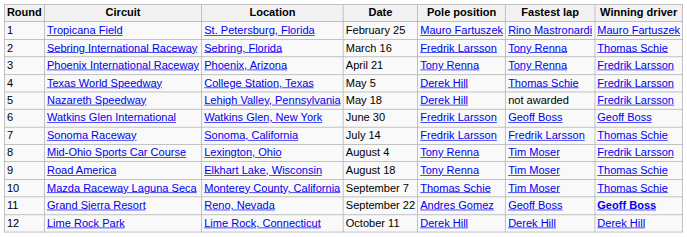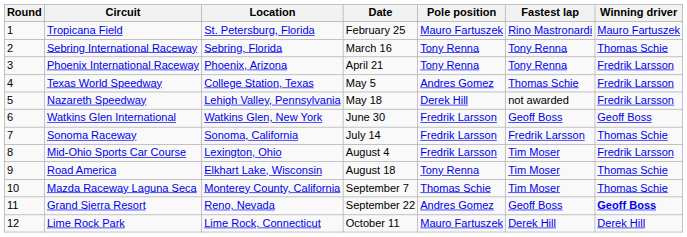 <table class="wikitable">
 <tr>
 <th>Round</th>
 <th>Circuit</th>
 <th>Location</th>
 <th>Date</th>
 <th>Pole position</th>
 <th>Fastest lap</th>
 <th>Winning driver</th>
 </tr>
 <tr>
 <td>1</td>
 <td><a href='#'>Tropicana Field</a></td>
 <td> <a href='#'>St. Petersburg, Florida</a></td>
 <td>February 25</td>
 <td> <a href='#'>Mauro Fartuszek</a></td>
 <td> <a href='#'>Rino Mastronardi</a></td>
 <td> <a href='#'>Mauro Fartuszek</a></td>
 </tr>
 <tr>
 <td>2</td>
 <td><a href='#'>Sebring International Raceway</a></td>
 <td> <a href='#'>Sebring, Florida</a></td>
 <td>March 16</td>
-<td> <a href='#'>Fredrik Larsson</a></td>
+<td> <a href='#'>Tony Renna</a></td>
 <td> <a href='#'>Tony Renna</a></td>
 <td> <a href='#'>Thomas Schie</a></td>
 </tr>
 <tr>
 <td>3</td>
 <td><a href='#'>Phoenix International Raceway</a></td>
 <td> <a href='#'>Phoenix, Arizona</a></td>
 <td>April 21</td>
 <td> <a href='#'>Tony Renna</a></td>
 <td> <a href='#'>Tony Renna</a></td>
 <td> <a href='#'>Fredrik Larsson</a></td>
 </tr>
 <tr>
 <td>4</td>
 <td><a href='#'>Texas World Speedway</a></td>
 <td> <a href='#'>College Station, Texas</a></td>
 <td>May 5</td>
-<td> <a href='#'>Derek Hill</a></td>
+<td> <a href='#'>Andres Gomez</a></td>
 <td> <a href='#'>Thomas Schie</a></td>
 <td> <a href='#'>Fredrik Larsson</a></td>
 </tr>
 <tr>
 <td>5</td>
 <td><a href='#'>Nazareth Speedway</a></td>
 <td> <a href='#'>Lehigh Valley, Pennsylvania</a></td>
 <td>May 18</td>
 <td> <a href='#'>Derek Hill</a></td>
 <td>not awarded</td>
 <td> <a href='#'>Fredrik Larsson</a></td>
 </tr>
 <tr>
 <td>6</td>
 <td><a href='#'>Watkins Glen International</a></td>
 <td> <a href='#'>Watkins Glen, New York</a></td>
 <td>June 30</td>
 <td> <a href='#'>Fredrik Larsson</a></td>
 <td> <a href='#'>Geoff Boss</a></td>
 <td> <a href='#'>Geoff Boss</a></td>
 </tr>
 <tr>
 <td>7</td>
 <td><a href='#'>Sonoma Raceway</a></td>
 <td> <a href='#'>Sonoma, California</a></td>
 <td>July 14</td>
 <td> <a href='#'>Fredrik Larsson</a></td>
 <td> <a href='#'>Fredrik Larsson</a></td>
 <td> <a href='#'>Thomas Schie</a></td>
 </tr>
 <tr>
 <td>8</td>
 <td><a href='#'>Mid-Ohio Sports Car Course</a></td>
 <td> <a href='#'>Lexington, Ohio</a></td>
 <td>August 4</td>
-<td> <a href='#'>Tony Renna</a></td>
+<td> <a href='#'>Fredrik Larsson</a></td>
 <td> <a href='#'>Tim Moser</a></td>
 <td> <a href='#'>Fredrik Larsson</a></td>
 </tr>
 <tr>
 <td>9</td>
 <td><a href='#'>Road America</a></td>
 <td> <a href='#'>Elkhart Lake, Wisconsin</a></td>
 <td>August 18</td>
 <td> <a href='#'>Tony Renna</a></td>
 <td> <a href='#'>Tim Moser</a></td>
 <td> <a href='#'>Thomas Schie</a></td>
 </tr>
 <tr>
 <td>10</td>
 <td><a href='#'>Mazda Raceway Laguna Seca</a></td>
 <td> <a href='#'>Monterey County, California</a></td>
 <td>September 7</td>
 <td> <a href='#'>Thomas Schie</a></td>
 <td> <a href='#'>Tim Moser</a></td>
 <td> <a href='#'>Thomas Schie</a></td>
 </tr>
 <tr>
 <td>11</td>
 <td><a href='#'>Grand Sierra Resort</a></td>
 <td> <a href='#'>Reno, Nevada</a></td>
 <td>September 22</td>
 <td> <a href='#'>Andres Gomez</a></td>
 <td> <a href='#'>Geoff Boss</a></td>
 <td><strong> <a href='#'>Geoff Boss</a></strong></td>
 </tr>
 <tr>
 <td>12</td>
 <td><a href='#'>Lime Rock Park</a></td>
 <td> <a href='#'>Lime Rock, Connecticut</a></td>
 <td>October 11</td>
-<td> <a href='#'>Derek Hill</a></td>
+<td> <a href='#'>Mauro Fartuszek</a></td>
 <td> <a href='#'>Derek Hill</a></td>
 <td> <a href='#'>Derek Hill</a></td>
 </tr>
 </table>
